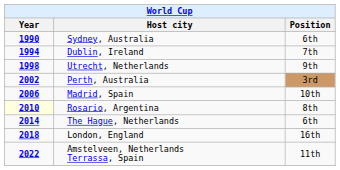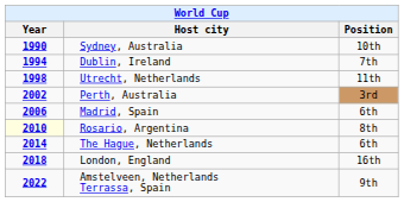 <table class="wikitable" style="text-align: center;">
 <tr>
 <th colspan=3 style="background-color: #ddeeff;"><a href='#'>World Cup</a></th>
 </tr>
 <tr>
 <th style="width: 70px;">Year</th>
 <th style="width: 350px;">Host city</th>
 <th style="width: 70px;">Position</th>
 </tr>
 <tr>
 <td><strong><a href='#'>1990</a></strong></td>
 <td style="text-align: left; padding-left: 20px;"> <a href='#'>Sydney</a>, Australia</td>
-<td>6th</td>
+<td>10th</td>
 </tr>
 <tr>
 <td><strong><a href='#'>1994</a></strong></td>
 <td style="text-align: left; padding-left: 20px;"> <a href='#'>Dublin</a>, Ireland</td>
 <td>7th</td>
 </tr>
 <tr>
 <td><strong><a href='#'>1998</a></strong></td>
 <td style="text-align: left; padding-left: 20px;"> <a href='#'>Utrecht</a>, Netherlands</td>
-<td>9th</td>
+<td>11th</td>
 </tr>
 <tr>
 <td><strong><a href='#'>2002</a></strong></td>
 <td style="text-align: left; padding-left: 20px;"> <a href='#'>Perth</a>, Australia</td>
 <td style="background-color: #cc9966">3rd</td>
 </tr>
 <tr>
 <td><strong><a href='#'>2006</a></strong></td>
 <td style="text-align: left; padding-left: 20px;"> <a href='#'>Madrid</a>, Spain</td>
-<td>10th</td>
+<td>6th</td>
 </tr>
 <tr>
 <td style="background: lightyellow;"><strong><a href='#'>2010</a></strong></td>
 <td style="text-align: left; padding-left: 20px;"> <a href='#'>Rosario</a>, Argentina</td>
 <td>8th</td>
 </tr>
 <tr>
 <td><strong><a href='#'>2014</a></strong></td>
 <td style="text-align: left; padding-left: 20px;"> <a href='#'>The Hague</a>, Netherlands</td>
 <td>6th</td>
 </tr>
 <tr>
 <td><strong><a href='#'>2018</a></strong></td>
 <td style="text-align: left; padding-left: 20px;"> London, England</td>
 <td>16th</td>
 </tr>
 <tr>
 <td><strong><a href='#'>2022</a></strong></td>
 <td style="text-align: left; padding-left: 20px;"> Amstelveen, Netherlands<br> <a href='#'>Terrassa</a>, Spain</td>
-<td>11th</td>
+<td>9th</td>
 </tr>
 </table>
